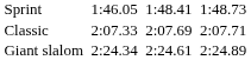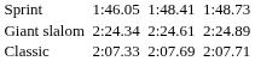 <table>
 <tr>
 <td>Sprint</td>
 <td></td>
 <td>1:46.05</td>
 <td></td>
 <td>1:48.41</td>
 <td></td>
 <td>1:48.73</td>
 </tr>
 <tr>
+<td>Giant slalom</td>
+<td></td>
+<td>2:24.34</td>
+<td></td>
+<td>2:24.61</td>
+<td></td>
+<td>2:24.89</td>
+</tr>
+<tr>
 <td>Classic</td>
 <td></td>
 <td>2:07.33</td>
 <td></td>
 <td>2:07.69</td>
 <td></td>
 <td>2:07.71</td>
 </tr>
-<tr>
-<td>Giant slalom</td>
-<td></td>
-<td>2:24.34</td>
-<td></td>
-<td>2:24.61</td>
-<td></td>
-<td>2:24.89</td>
-</tr>
 </table>
